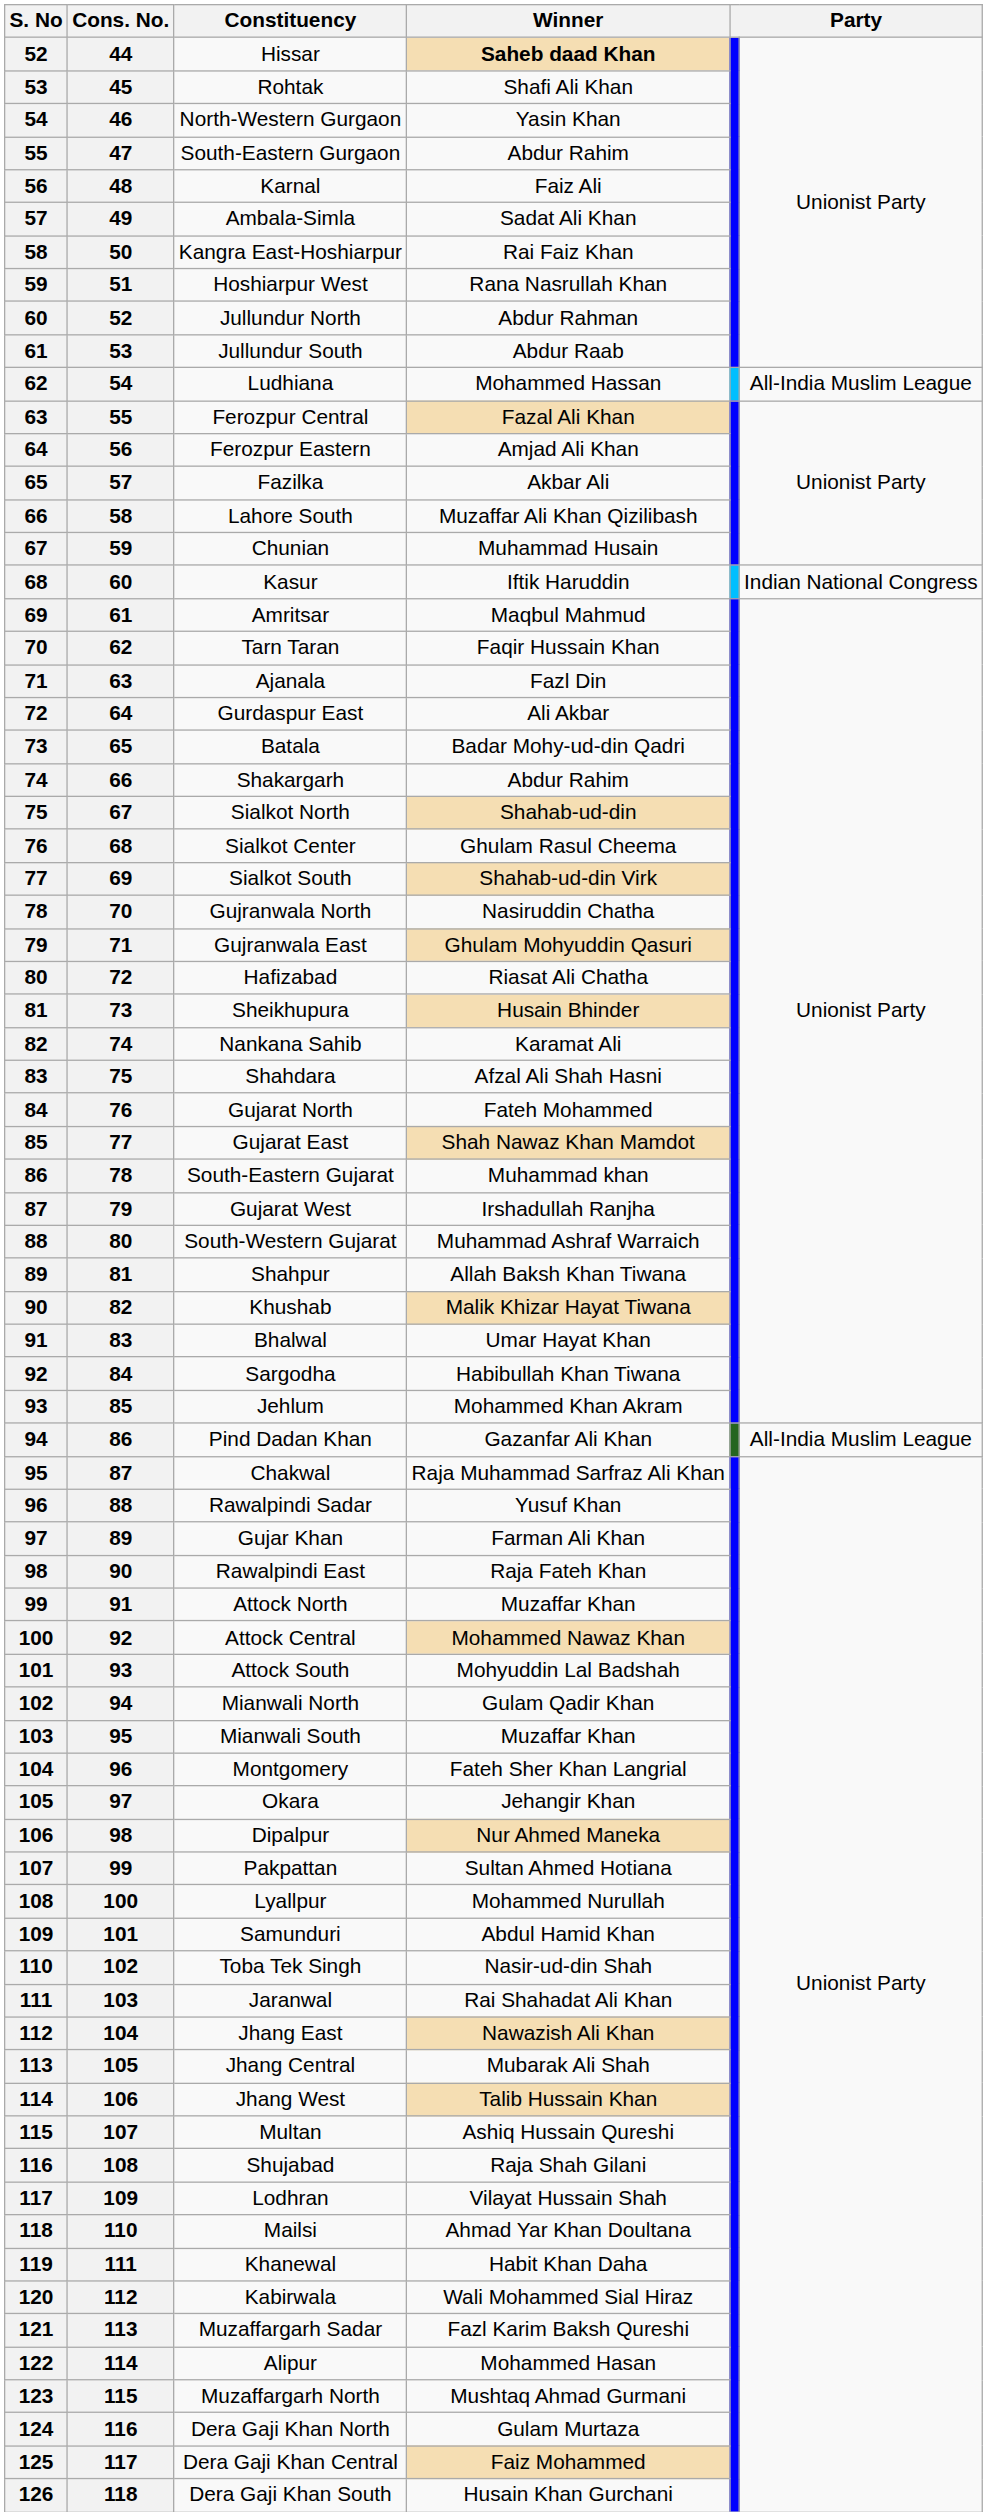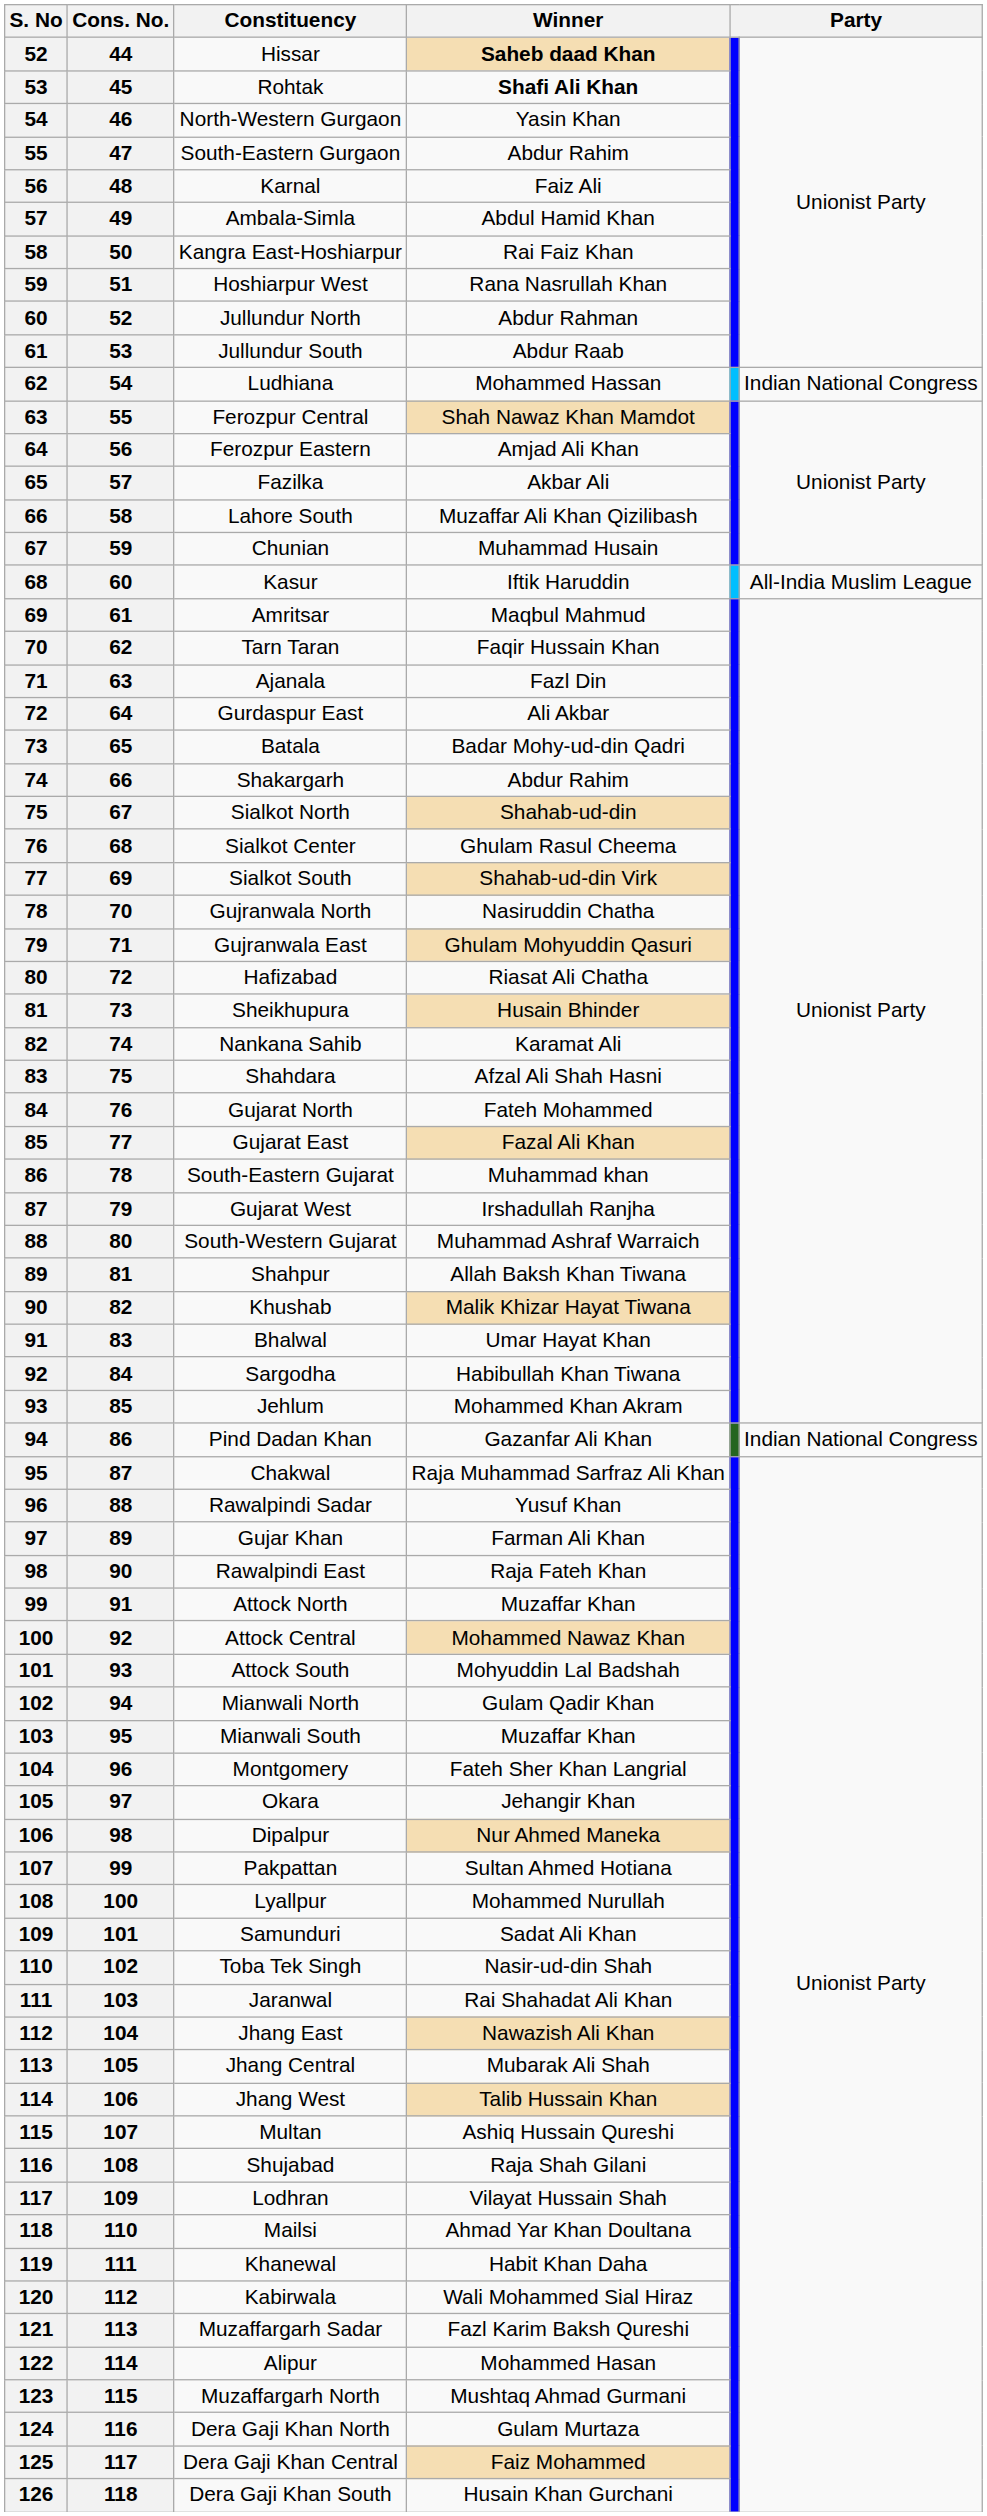 <table class="wikitable" style="text-align:center">
 <tr>
 <th>S. No</th>
 <th>Cons. No.</th>
 <th>Constituency</th>
 <th>Winner</th>
 <th colspan=2>Party</th>
 </tr>
 <tr>
 <th>52</th>
 <th>44</th>
 <td>Hissar</td>
 <td bgcolor=wheat><strong>Saheb daad Khan</strong></td>
 <td rowspan=10 bgcolor=blue></td>
 <td rowspan=10>Unionist Party</td>
 </tr>
 <tr>
 <th>53</th>
 <th>45</th>
 <td>Rohtak</td>
-<td>Shafi Ali Khan</td>
+<td><strong>Shafi Ali Khan</strong></td>
 </tr>
 <tr>
 <th>54</th>
 <th>46</th>
 <td>North-Western Gurgaon</td>
 <td>Yasin Khan</td>
 </tr>
 <tr>
 <th>55</th>
 <th>47</th>
 <td>South-Eastern Gurgaon</td>
 <td>Abdur Rahim</td>
 </tr>
 <tr>
 <th>56</th>
 <th>48</th>
 <td>Karnal</td>
 <td>Faiz Ali</td>
 </tr>
 <tr>
 <th>57</th>
 <th>49</th>
 <td>Ambala-Simla</td>
-<td>Sadat Ali Khan</td>
+<td>Abdul Hamid Khan</td>
 </tr>
 <tr>
 <th>58</th>
 <th>50</th>
 <td>Kangra East-Hoshiarpur</td>
 <td>Rai Faiz Khan</td>
 </tr>
 <tr>
 <th>59</th>
 <th>51</th>
 <td>Hoshiarpur West</td>
 <td>Rana Nasrullah Khan</td>
 </tr>
 <tr>
 <th>60</th>
 <th>52</th>
 <td>Jullundur North</td>
 <td>Abdur Rahman</td>
 </tr>
 <tr>
 <th>61</th>
 <th>53</th>
 <td>Jullundur South</td>
 <td>Abdur Raab</td>
 </tr>
 <tr>
 <th>62</th>
 <th>54</th>
 <td>Ludhiana</td>
 <td>Mohammed Hassan</td>
 <td bgcolor=00BFFF></td>
-<td>All-India Muslim League</td>
+<td>Indian National Congress</td>
 </tr>
 <tr>
 <th>63</th>
 <th>55</th>
 <td>Ferozpur Central</td>
-<td bgcolor=wheat>Fazal Ali Khan</td>
+<td bgcolor=wheat>Shah Nawaz Khan Mamdot</td>
 <td rowspan=5 bgcolor=blue></td>
 <td rowspan=5>Unionist Party</td>
 </tr>
 <tr>
 <th>64</th>
 <th>56</th>
 <td>Ferozpur Eastern</td>
 <td>Amjad Ali Khan</td>
 </tr>
 <tr>
 <th>65</th>
 <th>57</th>
 <td>Fazilka</td>
 <td>Akbar Ali</td>
 </tr>
 <tr>
 <th>66</th>
 <th>58</th>
 <td>Lahore South</td>
 <td>Muzaffar Ali Khan Qizilibash</td>
 </tr>
 <tr>
 <th>67</th>
 <th>59</th>
 <td>Chunian</td>
 <td>Muhammad Husain</td>
 </tr>
 <tr>
 <th>68</th>
 <th>60</th>
 <td>Kasur</td>
 <td>Iftik Haruddin</td>
 <td bgcolor=00BFFF></td>
-<td>Indian National Congress</td>
+<td>All-India Muslim League</td>
 </tr>
 <tr>
 <th>69</th>
 <th>61</th>
 <td>Amritsar</td>
 <td>Maqbul Mahmud</td>
 <td rowspan=25 bgcolor=blue></td>
 <td rowspan=25>Unionist Party</td>
 </tr>
 <tr>
 <th>70</th>
 <th>62</th>
 <td>Tarn Taran</td>
 <td>Faqir Hussain Khan</td>
 </tr>
 <tr>
 <th>71</th>
 <th>63</th>
 <td>Ajanala</td>
 <td>Fazl Din</td>
 </tr>
 <tr>
 <th>72</th>
 <th>64</th>
 <td>Gurdaspur East</td>
 <td>Ali Akbar</td>
 </tr>
 <tr>
 <th>73</th>
 <th>65</th>
 <td>Batala</td>
 <td>Badar Mohy-ud-din Qadri</td>
 </tr>
 <tr>
 <th>74</th>
 <th>66</th>
 <td>Shakargarh</td>
 <td>Abdur Rahim</td>
 </tr>
 <tr>
 <th>75</th>
 <th>67</th>
 <td>Sialkot North</td>
 <td bgcolor=wheat>Shahab-ud-din</td>
 </tr>
 <tr>
 <th>76</th>
 <th>68</th>
 <td>Sialkot Center</td>
 <td>Ghulam Rasul Cheema</td>
 </tr>
 <tr>
 <th>77</th>
 <th>69</th>
 <td>Sialkot South</td>
 <td bgcolor=wheat>Shahab-ud-din Virk</td>
 </tr>
 <tr>
 <th>78</th>
 <th>70</th>
 <td>Gujranwala North</td>
 <td>Nasiruddin Chatha</td>
 </tr>
 <tr>
 <th>79</th>
 <th>71</th>
 <td>Gujranwala East</td>
 <td bgcolor=wheat>Ghulam Mohyuddin Qasuri</td>
 </tr>
 <tr>
 <th>80</th>
 <th>72</th>
 <td>Hafizabad</td>
 <td>Riasat Ali Chatha</td>
 </tr>
 <tr>
 <th>81</th>
 <th>73</th>
 <td>Sheikhupura</td>
 <td bgcolor=wheat>Husain Bhinder</td>
 </tr>
 <tr>
 <th>82</th>
 <th>74</th>
 <td>Nankana Sahib</td>
 <td>Karamat Ali</td>
 </tr>
 <tr>
 <th>83</th>
 <th>75</th>
 <td>Shahdara</td>
 <td>Afzal Ali Shah Hasni</td>
 </tr>
 <tr>
 <th>84</th>
 <th>76</th>
 <td>Gujarat North</td>
 <td>Fateh Mohammed</td>
 </tr>
 <tr>
 <th>85</th>
 <th>77</th>
 <td>Gujarat East</td>
-<td bgcolor=wheat>Shah Nawaz Khan Mamdot</td>
+<td bgcolor=wheat>Fazal Ali Khan</td>
 </tr>
 <tr>
 <th>86</th>
 <th>78</th>
 <td>South-Eastern Gujarat</td>
 <td>Muhammad khan</td>
 </tr>
 <tr>
 <th>87</th>
 <th>79</th>
 <td>Gujarat West</td>
 <td>Irshadullah Ranjha</td>
 </tr>
 <tr>
 <th>88</th>
 <th>80</th>
 <td>South-Western Gujarat</td>
 <td>Muhammad Ashraf Warraich</td>
 </tr>
 <tr>
 <th>89</th>
 <th>81</th>
 <td>Shahpur</td>
 <td>Allah Baksh Khan Tiwana</td>
 </tr>
 <tr>
 <th>90</th>
 <th>82</th>
 <td>Khushab</td>
 <td bgcolor=wheat>Malik Khizar Hayat Tiwana</td>
 </tr>
 <tr>
 <th>91</th>
 <th>83</th>
 <td>Bhalwal</td>
 <td>Umar Hayat Khan</td>
 </tr>
 <tr>
 <th>92</th>
 <th>84</th>
 <td>Sargodha</td>
 <td>Habibullah Khan Tiwana</td>
 </tr>
 <tr>
 <th>93</th>
 <th>85</th>
 <td>Jehlum</td>
 <td>Mohammed Khan Akram</td>
 </tr>
 <tr>
 <th>94</th>
 <th>86</th>
 <td>Pind Dadan Khan</td>
 <td>Gazanfar Ali Khan</td>
 <td bgcolor=#256520></td>
-<td>All-India Muslim League</td>
+<td>Indian National Congress</td>
 </tr>
 <tr>
 <th>95</th>
 <th>87</th>
 <td>Chakwal</td>
 <td>Raja Muhammad Sarfraz Ali Khan</td>
 <td bgcolor=blue rowspan=32></td>
 <td rowspan=32>Unionist Party</td>
 </tr>
 <tr>
 <th>96</th>
 <th>88</th>
 <td>Rawalpindi Sadar</td>
 <td>Yusuf Khan</td>
 </tr>
 <tr>
 <th>97</th>
 <th>89</th>
 <td>Gujar Khan</td>
 <td>Farman Ali Khan</td>
 </tr>
 <tr>
 <th>98</th>
 <th>90</th>
 <td>Rawalpindi East</td>
 <td>Raja Fateh Khan</td>
 </tr>
 <tr>
 <th>99</th>
 <th>91</th>
 <td>Attock North</td>
 <td>Muzaffar Khan</td>
 </tr>
 <tr>
 <th>100</th>
 <th>92</th>
 <td>Attock Central</td>
 <td bgcolor=wheat>Mohammed Nawaz Khan</td>
 </tr>
 <tr>
 <th>101</th>
 <th>93</th>
 <td>Attock South</td>
 <td>Mohyuddin Lal Badshah</td>
 </tr>
 <tr>
 <th>102</th>
 <th>94</th>
 <td>Mianwali North</td>
 <td>Gulam Qadir Khan</td>
 </tr>
 <tr>
 <th>103</th>
 <th>95</th>
 <td>Mianwali South</td>
 <td>Muzaffar Khan</td>
 </tr>
 <tr>
 <th>104</th>
 <th>96</th>
 <td>Montgomery</td>
 <td>Fateh Sher Khan Langrial</td>
 </tr>
 <tr>
 <th>105</th>
 <th>97</th>
 <td>Okara</td>
 <td>Jehangir Khan</td>
 </tr>
 <tr>
 <th>106</th>
 <th>98</th>
 <td>Dipalpur</td>
 <td bgcolor=wheat>Nur Ahmed Maneka</td>
 </tr>
 <tr>
 <th>107</th>
 <th>99</th>
 <td>Pakpattan</td>
 <td>Sultan Ahmed Hotiana</td>
 </tr>
 <tr>
 <th>108</th>
 <th>100</th>
 <td>Lyallpur</td>
 <td>Mohammed Nurullah</td>
 </tr>
 <tr>
 <th>109</th>
 <th>101</th>
 <td>Samunduri</td>
-<td>Abdul Hamid Khan</td>
+<td>Sadat Ali Khan</td>
 </tr>
 <tr>
 <th>110</th>
 <th>102</th>
 <td>Toba Tek Singh</td>
 <td>Nasir-ud-din Shah</td>
 </tr>
 <tr>
 <th>111</th>
 <th>103</th>
 <td>Jaranwal</td>
 <td>Rai Shahadat Ali Khan</td>
 </tr>
 <tr>
 <th>112</th>
 <th>104</th>
 <td>Jhang East</td>
 <td bgcolor=wheat>Nawazish Ali Khan</td>
 </tr>
 <tr>
 <th>113</th>
 <th>105</th>
 <td>Jhang Central</td>
 <td>Mubarak Ali Shah</td>
 </tr>
 <tr>
 <th>114</th>
 <th>106</th>
 <td>Jhang West</td>
 <td bgcolor=wheat>Talib Hussain Khan</td>
 </tr>
 <tr>
 <th>115</th>
 <th>107</th>
 <td>Multan</td>
 <td>Ashiq Hussain Qureshi</td>
 </tr>
 <tr>
 <th>116</th>
 <th>108</th>
 <td>Shujabad</td>
 <td>Raja Shah Gilani</td>
 </tr>
 <tr>
 <th>117</th>
 <th>109</th>
 <td>Lodhran</td>
 <td>Vilayat Hussain Shah</td>
 </tr>
 <tr>
 <th>118</th>
 <th>110</th>
 <td>Mailsi</td>
 <td>Ahmad Yar Khan Doultana</td>
 </tr>
 <tr>
 <th>119</th>
 <th>111</th>
 <td>Khanewal</td>
 <td>Habit Khan Daha</td>
 </tr>
 <tr>
 <th>120</th>
 <th>112</th>
 <td>Kabirwala</td>
 <td>Wali Mohammed Sial Hiraz</td>
 </tr>
 <tr>
 <th>121</th>
 <th>113</th>
 <td>Muzaffargarh Sadar</td>
 <td>Fazl Karim Baksh Qureshi</td>
 </tr>
 <tr>
 <th>122</th>
 <th>114</th>
 <td>Alipur</td>
 <td>Mohammed Hasan</td>
 </tr>
 <tr>
 <th>123</th>
 <th>115</th>
 <td>Muzaffargarh North</td>
 <td>Mushtaq Ahmad Gurmani</td>
 </tr>
 <tr>
 <th>124</th>
 <th>116</th>
 <td>Dera Gaji Khan North</td>
 <td>Gulam Murtaza</td>
 </tr>
 <tr>
 <th>125</th>
 <th>117</th>
 <td>Dera Gaji Khan Central</td>
 <td bgcolor=wheat>Faiz Mohammed</td>
 </tr>
 <tr>
 <th>126</th>
 <th>118</th>
 <td>Dera Gaji Khan South</td>
 <td>Husain Khan Gurchani</td>
 </tr>
 </table>
